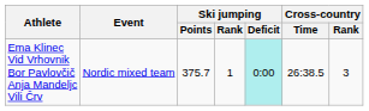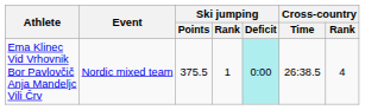 <table class="wikitable" style="font-size:90%">
 <tr>
 <th rowspan="2">Athlete</th>
 <th rowspan="2">Event</th>
 <th colspan="3">Ski jumping</th>
 <th colspan="2">Cross-country</th>
 </tr>
 <tr style="font-size:95%">
 <th>Points</th>
 <th>Rank</th>
 <th>Deficit</th>
 <th>Time</th>
 <th>Rank</th>
 </tr>
 <tr align=center>
 <td align=left><a href='#'>Ema Klinec</a><br><a href='#'>Vid Vrhovnik</a><br><a href='#'>Bor Pavlovčič</a><br><a href='#'>Anja Mandeljc</a><br><a href='#'>Vili Črv</a></td>
 <td align=left><a href='#'>Nordic mixed team</a></td>
-<td>375.7</td>
+<td>375.5</td>
 <td>1</td>
 <td style="background: paleturquoise;">0:00</td>
 <td>26:38.5</td>
-<td>3</td>
+<td>4</td>
 </tr>
 </table>
